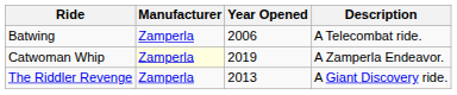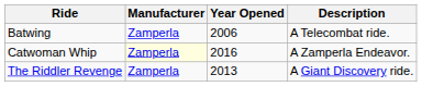 <table class=wikitable>
 <tr>
 <th>Ride</th>
 <th>Manufacturer</th>
 <th>Year Opened</th>
 <th>Description</th>
 </tr>
 <tr>
 <td>Batwing</td>
 <td><a href='#'>Zamperla</a></td>
 <td>2006</td>
 <td>A Telecombat ride.</td>
 </tr>
 <tr>
 <td>Catwoman Whip</td>
 <td style="background: lightyellow;"><a href='#'>Zamperla</a></td>
-<td>2019</td>
+<td>2016</td>
 <td>A Zamperla Endeavor.</td>
 </tr>
 <tr>
 <td><a href='#'>The Riddler Revenge</a></td>
 <td><a href='#'>Zamperla</a></td>
 <td>2013</td>
 <td>A <a href='#'>Giant Discovery</a> ride.</td>
 </tr>
 </table>
